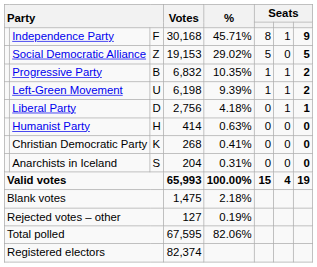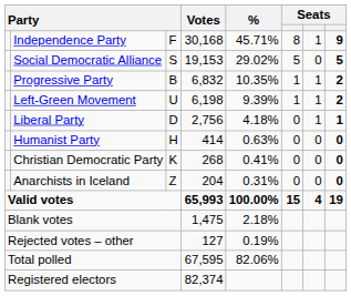 <table class="wikitable" border="1" style="text-align:right;">
 <tr>
 <th style="text-align:left;" valign=bottom rowspan=2 colspan=3>Party</th>
 <th align=center valign=bottom rowspan=2 width="50">Votes</th>
 <th align=center valign=bottom rowspan=2 width="50">%</th>
 <th colspan=3>Seats</th>
 </tr>
 <tr>
 <th align=center valign=bottom width="20"><small></small></th>
 <th align=center valign=bottom width="20"><small><a href='#'></a></small></th>
 <th align=center valign=bottom width="20"><small></small></th>
 </tr>
 <tr>
 <td></td>
 <td align=left><a href='#'>Independence Party</a></td>
 <td align=left>F</td>
 <td>30,168</td>
 <td>45.71%</td>
 <td>8</td>
 <td>1</td>
 <td><strong>9</strong></td>
 </tr>
 <tr>
 <td></td>
 <td align=left><a href='#'>Social Democratic Alliance</a></td>
-<td align=left>Z</td>
+<td align=left>S</td>
 <td>19,153</td>
 <td>29.02%</td>
 <td>5</td>
 <td>0</td>
 <td><strong>5</strong></td>
 </tr>
 <tr>
 <td></td>
 <td align=left><a href='#'>Progressive Party</a></td>
 <td align=left>B</td>
 <td>6,832</td>
 <td>10.35%</td>
 <td>1</td>
 <td>1</td>
 <td><strong>2</strong></td>
 </tr>
 <tr>
 <td></td>
 <td align=left><a href='#'>Left-Green Movement</a></td>
 <td align=left>U</td>
 <td>6,198</td>
 <td>9.39%</td>
 <td>1</td>
 <td>1</td>
 <td><strong>2</strong></td>
 </tr>
 <tr>
 <td></td>
 <td align=left><a href='#'>Liberal Party</a></td>
 <td align=left>D</td>
 <td>2,756</td>
 <td>4.18%</td>
 <td>0</td>
 <td>1</td>
 <td><strong>1</strong></td>
 </tr>
 <tr>
 <td></td>
 <td align=left><a href='#'>Humanist Party</a></td>
 <td align=left>H</td>
 <td>414</td>
 <td>0.63%</td>
 <td>0</td>
 <td>0</td>
 <td><strong>0</strong></td>
 </tr>
 <tr>
 <td></td>
 <td align=left>Christian Democratic Party</td>
 <td align=left>K</td>
 <td>268</td>
 <td>0.41%</td>
 <td>0</td>
 <td>0</td>
 <td><strong>0</strong></td>
 </tr>
 <tr>
 <td></td>
 <td align=left>Anarchists in Iceland</td>
-<td align=left>S</td>
+<td align=left>Z</td>
 <td>204</td>
 <td>0.31%</td>
 <td>0</td>
 <td>0</td>
 <td><strong>0</strong></td>
 </tr>
 <tr style="font-weight:bold">
 <td align=left colspan=3>Valid votes</td>
 <td>65,993</td>
 <td>100.00%</td>
 <td>15</td>
 <td>4</td>
 <td>19</td>
 </tr>
 <tr>
 <td align=left colspan=3>Blank votes</td>
 <td>1,475</td>
 <td>2.18%</td>
 <td></td>
 <td></td>
 <td></td>
 </tr>
 <tr>
 <td align=left colspan=3>Rejected votes – other</td>
 <td>127</td>
 <td>0.19%</td>
 <td></td>
 <td></td>
 <td></td>
 </tr>
 <tr>
 <td align=left colspan=3>Total polled</td>
 <td>67,595</td>
 <td>82.06%</td>
 <td></td>
 <td></td>
 <td></td>
 </tr>
 <tr>
 <td align=left colspan=3>Registered electors</td>
 <td>82,374</td>
 <td></td>
 <td></td>
 <td></td>
 <td></td>
 </tr>
 </table>
